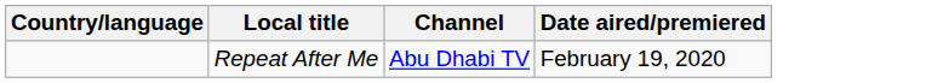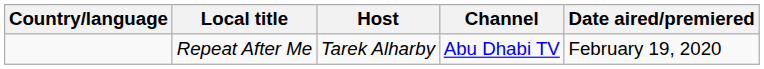 <table class="wikitable">
 <tr>
 <th>Country/language</th>
 <th>Local title</th>
+<th>Host</th>
 <th>Channel</th>
 <th>Date aired/premiered</th>
 </tr>
 <tr>
 <td></td>
 <td><em>Repeat After Me</em></td>
+<td><em>Tarek Alharby</em></td>
 <td><a href='#'>Abu Dhabi TV</a></td>
 <td>February 19, 2020</td>
 </tr>
 </table>
